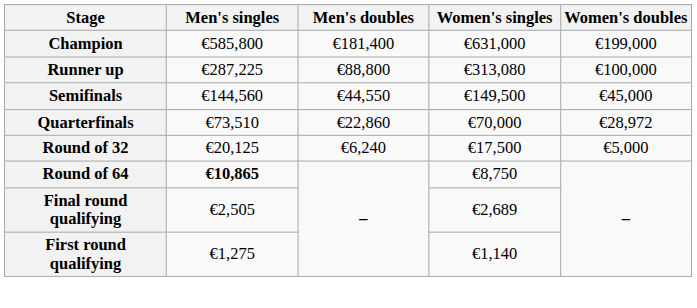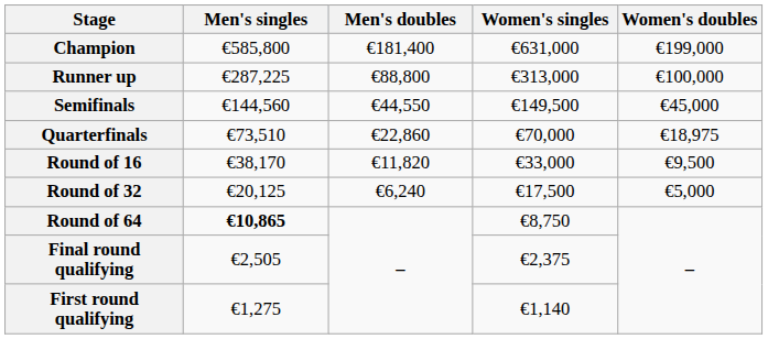 <table class="wikitable">
 <tr style="background:#d1e4fd;">
 <th style="width:150px;">Stage</th>
 <th style="width:120px;">Men's singles</th>
 <th style="width:120px;">Men's doubles</th>
 <th style="width:120px;">Women's singles</th>
 <th style="width:120px;">Women's doubles</th>
 </tr>
 <tr style="text-align:center;">
 <th>Champion</th>
 <td>€585,800</td>
 <td>€181,400</td>
 <td>€631,000</td>
 <td>€199,000</td>
 </tr>
 <tr style="text-align:center;">
 <th>Runner up</th>
 <td>€287,225</td>
 <td>€88,800</td>
-<td>€313,080</td>
+<td>€313,000</td>
 <td>€100,000</td>
 </tr>
 <tr style="text-align:center;">
 <th>Semifinals</th>
 <td>€144,560</td>
 <td>€44,550</td>
 <td>€149,500</td>
 <td>€45,000</td>
 </tr>
 <tr style="text-align:center;">
 <th>Quarterfinals</th>
 <td>€73,510</td>
 <td>€22,860</td>
 <td>€70,000</td>
-<td>€28,972</td>
+<td>€18,975</td>
+</tr>
+<tr style="text-align:center;">
+<th>Round of 16</th>
+<td>€38,170</td>
+<td>€11,820</td>
+<td>€33,000</td>
+<td>€9,500</td>
 </tr>
 <tr style="text-align:center;">
 <th>Round of 32</th>
 <td>€20,125</td>
 <td>€6,240</td>
 <td>€17,500</td>
 <td>€5,000</td>
 </tr>
 <tr style="text-align:center;">
 <th>Round of 64</th>
 <td><strong>€10,865</strong></td>
 <td rowspan=3><strong>–</strong></td>
 <td>€8,750</td>
 <td rowspan=3><strong>–</strong></td>
 </tr>
 <tr style="text-align:center;">
 <th>Final round qualifying</th>
 <td>€2,505</td>
-<td>€2,689</td>
+<td>€2,375</td>
 </tr>
 <tr style="text-align:center;">
 <th>First round qualifying</th>
 <td>€1,275</td>
 <td>€1,140</td>
 </tr>
 </table>
